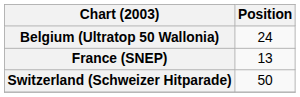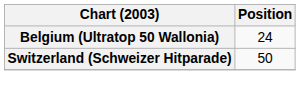 <table class="wikitable sortable plainrowheaders" style="text-align:center">
 <tr>
 <th scope="col">Chart (2003)</th>
 <th scope="col">Position</th>
 </tr>
 <tr>
 <th scope="row">Belgium (Ultratop 50 Wallonia)</th>
 <td>24</td>
 </tr>
 <tr>
-<th scope="row">France (SNEP)</th>
-<td>13</td>
-</tr>
-<tr>
 <th scope="row">Switzerland (Schweizer Hitparade)</th>
 <td>50</td>
 </tr>
 <tr>
 </tr>
 </table>
